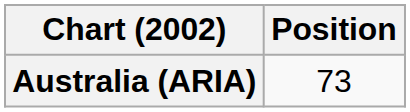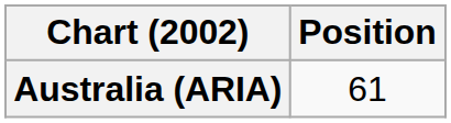 <table class="wikitable plainrowheaders" style="text-align:center">
 <tr>
 <th scope="col">Chart (2002)</th>
 <th scope="col">Position</th>
 </tr>
 <tr>
 <th scope="row">Australia (ARIA)</th>
-<td>73</td>
+<td>61</td>
 </tr>
 </table>
